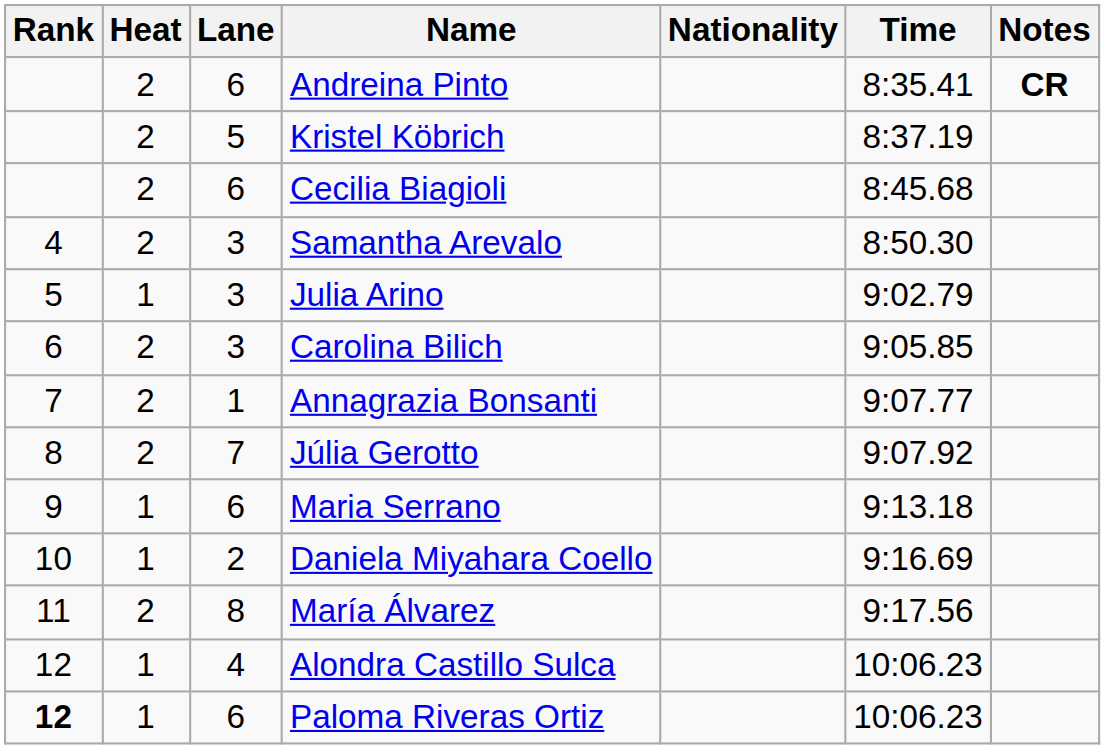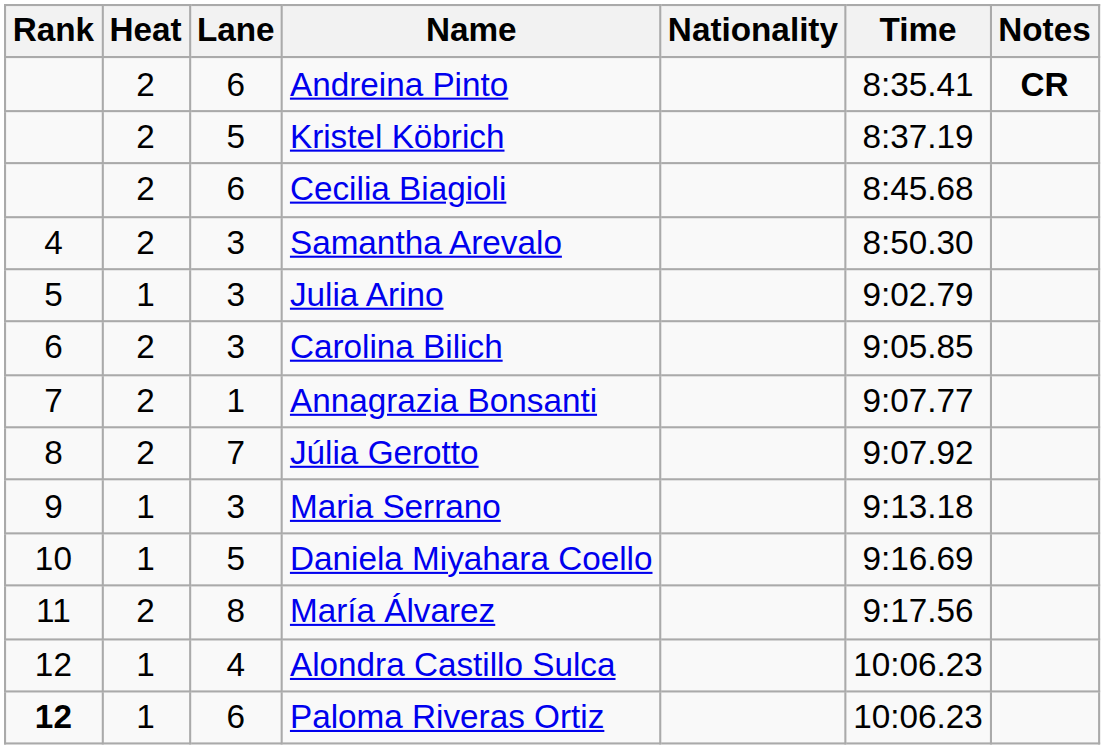 <table class="wikitable sortable" style="text-align:center">
 <tr>
 <th>Rank</th>
 <th>Heat</th>
 <th>Lane</th>
 <th>Name</th>
 <th>Nationality</th>
 <th>Time</th>
 <th>Notes</th>
 </tr>
 <tr>
 <td></td>
 <td>2</td>
 <td>6</td>
 <td align=left><a href='#'>Andreina Pinto</a></td>
 <td align=left></td>
 <td>8:35.41</td>
 <td><strong>CR</strong></td>
 </tr>
 <tr>
 <td></td>
 <td>2</td>
 <td>5</td>
 <td align=left><a href='#'>Kristel Köbrich</a></td>
 <td align=left></td>
 <td>8:37.19</td>
 <td></td>
 </tr>
 <tr>
 <td></td>
 <td>2</td>
 <td>6</td>
 <td align=left><a href='#'>Cecilia Biagioli</a></td>
 <td align=left></td>
 <td>8:45.68</td>
 <td></td>
 </tr>
 <tr>
 <td>4</td>
 <td>2</td>
 <td>3</td>
 <td align=left><a href='#'>Samantha Arevalo</a></td>
 <td align=left></td>
 <td>8:50.30</td>
 <td></td>
 </tr>
 <tr>
 <td>5</td>
 <td>1</td>
 <td>3</td>
 <td align=left><a href='#'>Julia Arino</a></td>
 <td align=left></td>
 <td>9:02.79</td>
 <td></td>
 </tr>
 <tr>
 <td>6</td>
 <td>2</td>
 <td>3</td>
 <td align=left><a href='#'>Carolina Bilich</a></td>
 <td align=left></td>
 <td>9:05.85</td>
 <td></td>
 </tr>
 <tr>
 <td>7</td>
 <td>2</td>
 <td>1</td>
 <td align=left><a href='#'>Annagrazia Bonsanti</a></td>
 <td align=left></td>
 <td>9:07.77</td>
 <td></td>
 </tr>
 <tr>
 <td>8</td>
 <td>2</td>
 <td>7</td>
 <td align=left><a href='#'>Júlia Gerotto</a></td>
 <td align=left></td>
 <td>9:07.92</td>
 <td></td>
 </tr>
 <tr>
 <td>9</td>
 <td>1</td>
-<td>6</td>
+<td>3</td>
 <td align=left><a href='#'>Maria Serrano</a></td>
 <td align=left></td>
 <td>9:13.18</td>
 <td></td>
 </tr>
 <tr>
 <td>10</td>
 <td>1</td>
-<td>2</td>
+<td>5</td>
 <td align=left><a href='#'>Daniela Miyahara Coello</a></td>
 <td align=left></td>
 <td>9:16.69</td>
 <td></td>
 </tr>
 <tr>
 <td>11</td>
 <td>2</td>
 <td>8</td>
 <td align=left><a href='#'>María Álvarez</a></td>
 <td align=left></td>
 <td>9:17.56</td>
 <td></td>
 </tr>
 <tr>
 <td>12</td>
 <td>1</td>
 <td>4</td>
 <td align=left><a href='#'>Alondra Castillo Sulca</a></td>
 <td align=left></td>
 <td>10:06.23</td>
 <td></td>
 </tr>
 <tr>
 <td><strong>12</strong></td>
 <td>1</td>
 <td>6</td>
 <td align=left><a href='#'>Paloma Riveras Ortiz</a></td>
 <td align=left></td>
 <td>10:06.23</td>
 <td></td>
 </tr>
 </table>
